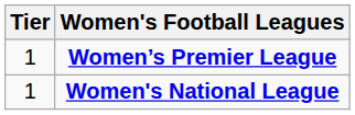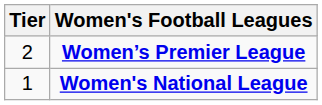 <table class="wikitable" style="text-align: center;">
 <tr style="background:#efefef;">
 <th>Tier</th>
 <th colspan=2>Women's Football Leagues</th>
 </tr>
 <tr>
-<td>1</td>
+<td>2</td>
 <td colspan=2><strong><a href='#'>Women’s Premier League</a></strong></td>
 </tr>
 <tr>
 <td>1</td>
 <td colspan=2><strong><a href='#'>Women's National League</a></strong></td>
 </tr>
 </table>
